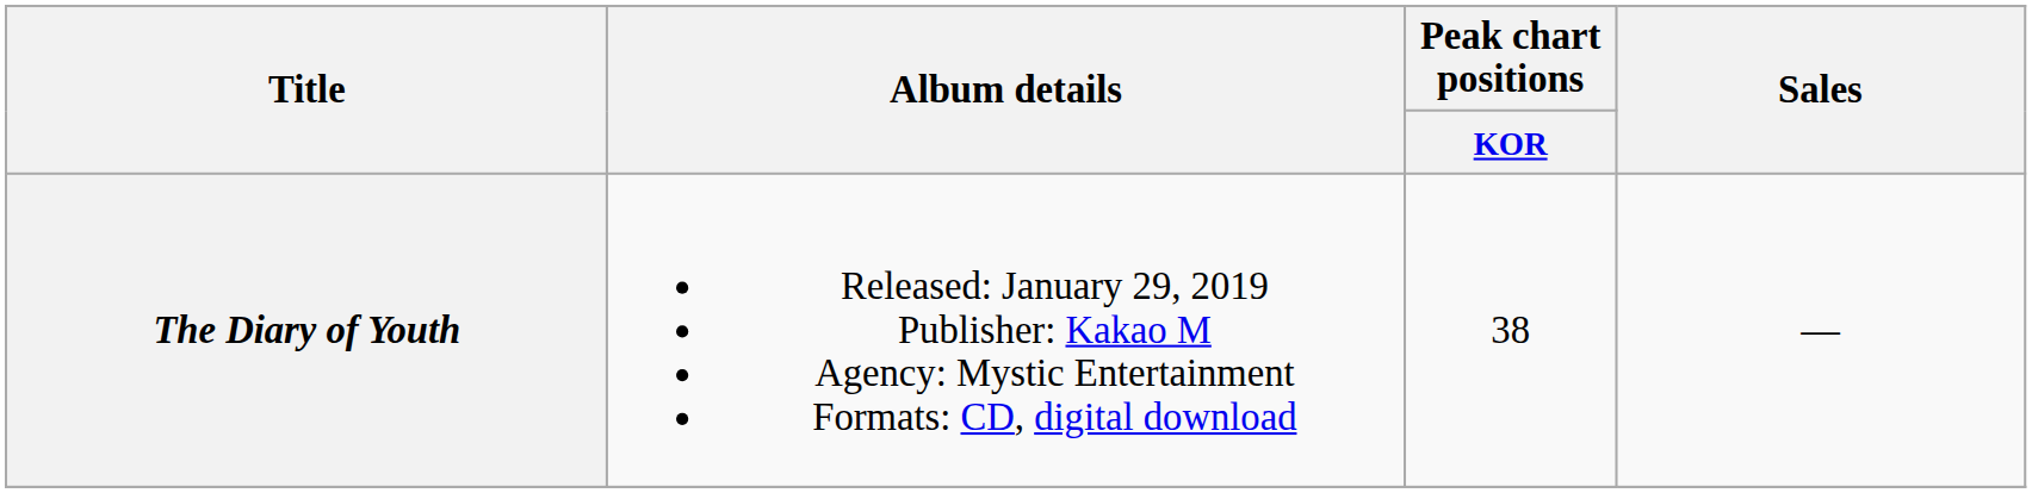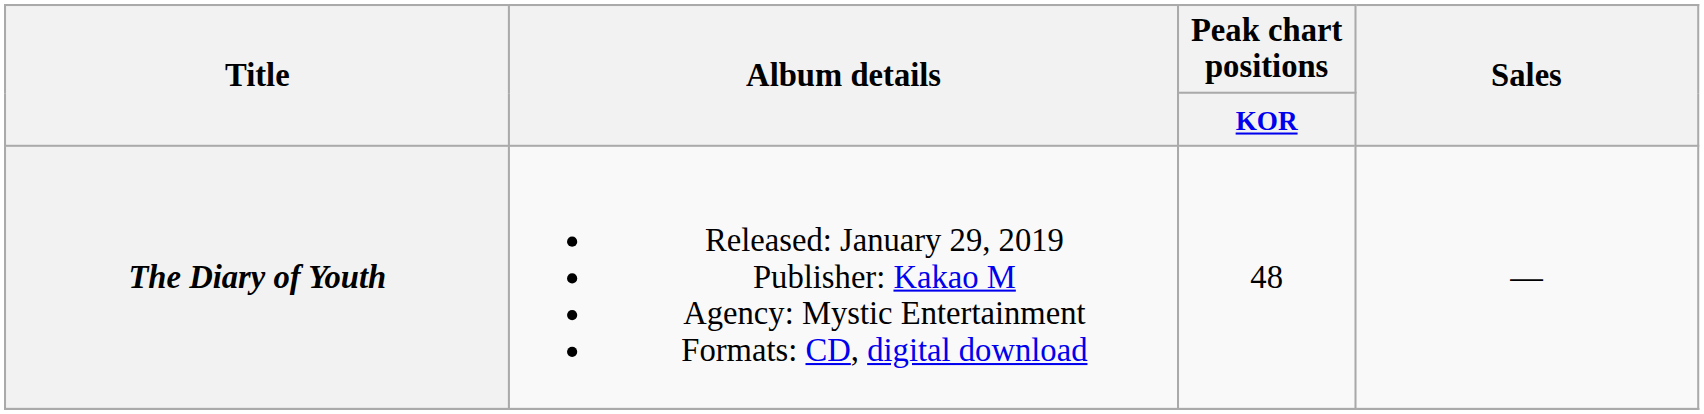 <table class="wikitable plainrowheaders" style="text-align:center;">
 <tr>
 <th rowspan="2" scope="col" style="width:15em;">Title</th>
 <th rowspan="2" scope="col" style="width:20em;">Album details</th>
 <th colspan="1" scope="col" style="width:5em;">Peak chart positions</th>
 <th rowspan="2" scope="col" style="width:10em;">Sales</th>
 </tr>
 <tr>
 <th><small><a href='#'>KOR</a></small><br></th>
 </tr>
 <tr>
 <th scope="row"><em>The Diary of Youth</em></th>
 <td><br><ul><li>Released: January 29, 2019</li><li>Publisher: <a href='#'>Kakao M</a></li><li>Agency: Mystic Entertainment</li><li>Formats: <a href='#'>CD</a>, <a href='#'>digital download</a></li></ul></td>
-<td>38</td>
+<td>48</td>
 <td>—</td>
 </tr>
 <tr>
 </tr>
 </table>
